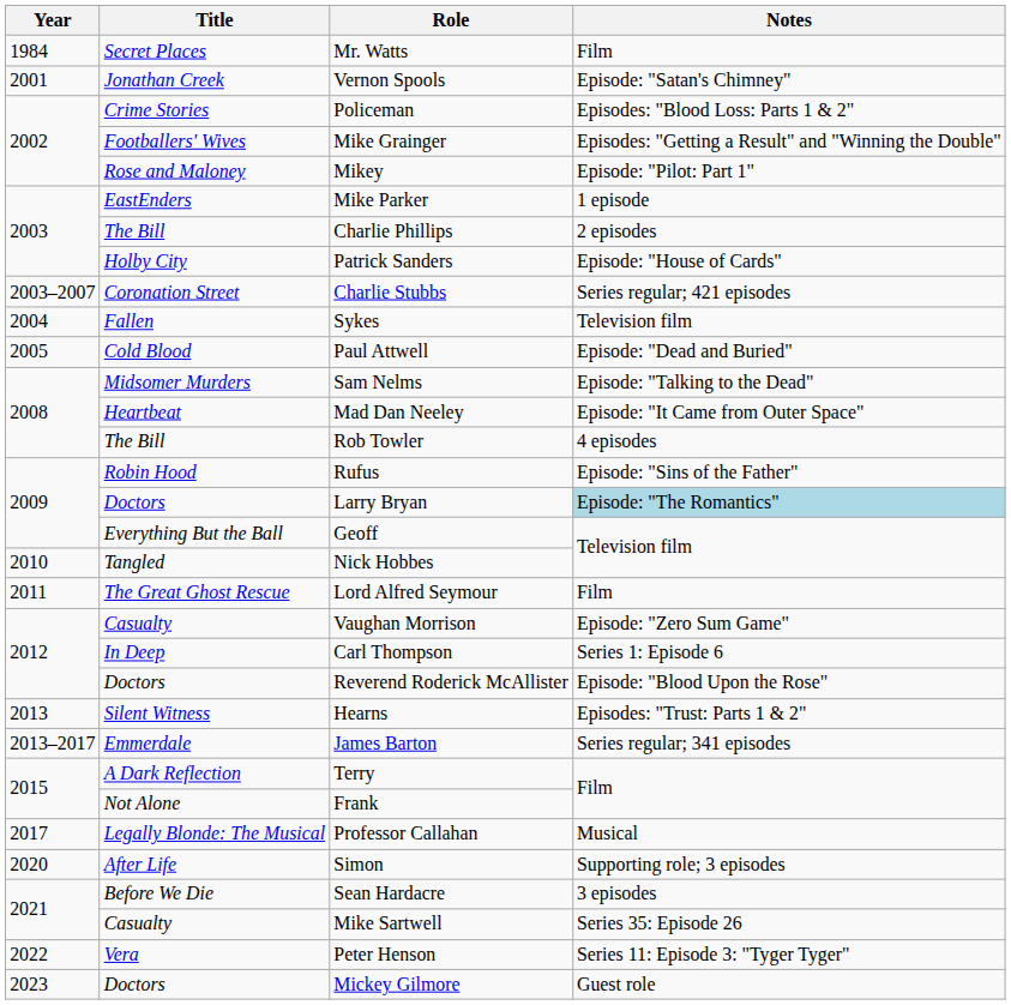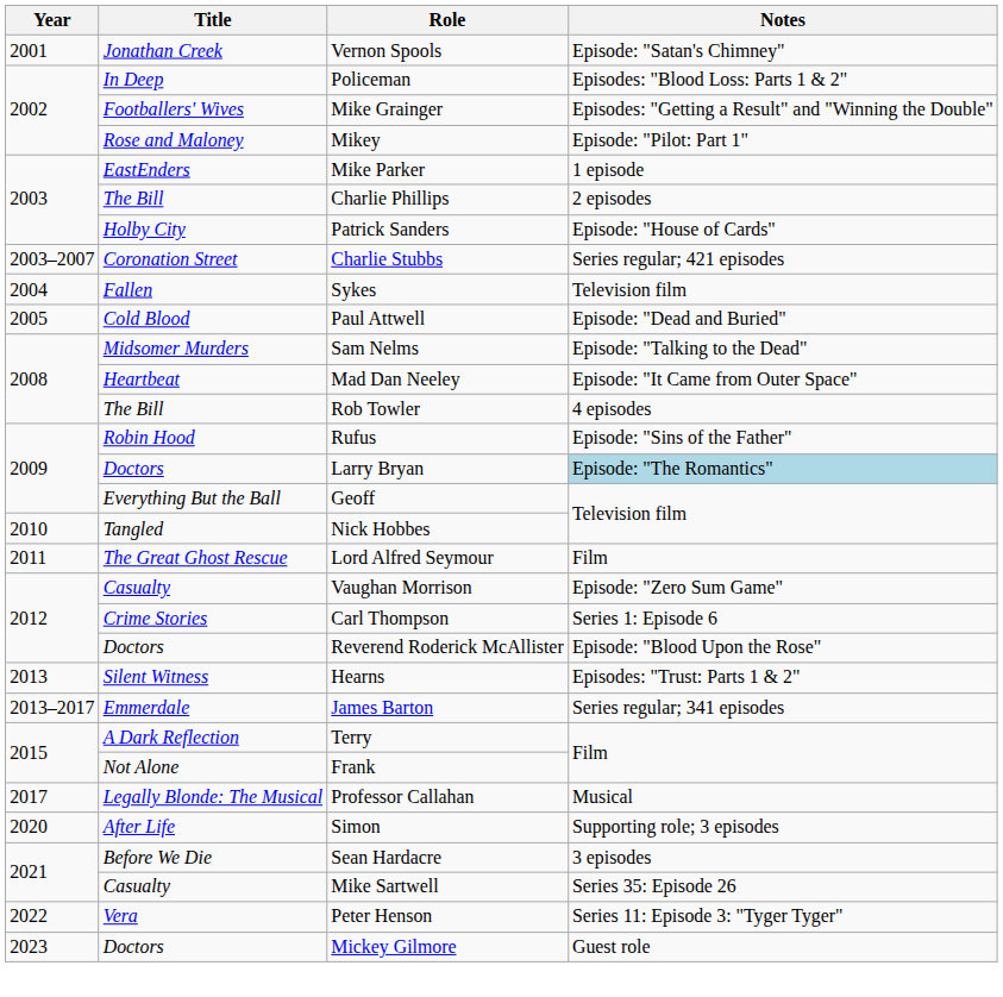 <table class="wikitable">
 <tr>
 <th>Year</th>
 <th>Title</th>
 <th>Role</th>
 <th>Notes</th>
-</tr>
-<tr>
-<td>1984</td>
-<td><em><a href='#'>Secret Places</a></em></td>
-<td>Mr. Watts</td>
-<td>Film</td>
 </tr>
 <tr>
 <td>2001</td>
 <td><em><a href='#'>Jonathan Creek</a></em></td>
 <td>Vernon Spools</td>
 <td>Episode: "Satan's Chimney"</td>
 </tr>
 <tr>
 <td rowspan="3">2002</td>
-<td><em><a href='#'>Crime Stories</a></em></td>
+<td><em><a href='#'>In Deep</a></em></td>
 <td>Policeman</td>
 <td>Episodes: "Blood Loss: Parts 1 & 2"</td>
 </tr>
 <tr>
 <td><em><a href='#'>Footballers' Wives</a></em></td>
 <td>Mike Grainger</td>
 <td>Episodes: "Getting a Result" and "Winning the Double"</td>
 </tr>
 <tr>
 <td><em><a href='#'>Rose and Maloney</a></em></td>
 <td>Mikey</td>
 <td>Episode: "Pilot: Part 1"</td>
 </tr>
 <tr>
 <td rowspan="3">2003</td>
 <td><em><a href='#'>EastEnders</a></em></td>
 <td>Mike Parker</td>
 <td>1 episode</td>
 </tr>
 <tr>
 <td><em><a href='#'>The Bill</a></em></td>
 <td>Charlie Phillips</td>
 <td>2 episodes</td>
 </tr>
 <tr>
 <td><em><a href='#'>Holby City</a></em></td>
 <td>Patrick Sanders</td>
 <td>Episode: "House of Cards"</td>
 </tr>
 <tr>
 <td>2003–2007</td>
 <td><em><a href='#'>Coronation Street</a></em></td>
 <td><a href='#'>Charlie Stubbs</a></td>
 <td>Series regular; 421 episodes</td>
 </tr>
 <tr>
 <td>2004</td>
 <td><em><a href='#'>Fallen</a></em></td>
 <td>Sykes</td>
 <td>Television film</td>
 </tr>
 <tr>
 <td>2005</td>
 <td><em><a href='#'>Cold Blood</a></em></td>
 <td>Paul Attwell</td>
 <td>Episode: "Dead and Buried"</td>
 </tr>
 <tr>
 <td rowspan="3">2008</td>
 <td><em><a href='#'>Midsomer Murders</a></em></td>
 <td>Sam Nelms</td>
 <td>Episode: "Talking to the Dead"</td>
 </tr>
 <tr>
 <td><em><a href='#'>Heartbeat</a></em></td>
 <td>Mad Dan Neeley</td>
 <td>Episode: "It Came from Outer Space"</td>
 </tr>
 <tr>
 <td><em>The Bill</em></td>
 <td>Rob Towler</td>
 <td>4 episodes</td>
 </tr>
 <tr>
 <td rowspan="3">2009</td>
 <td><em><a href='#'>Robin Hood</a></em></td>
 <td>Rufus</td>
 <td>Episode: "Sins of the Father"</td>
 </tr>
 <tr>
 <td><em><a href='#'>Doctors</a></em></td>
 <td>Larry Bryan</td>
 <td style="background: lightblue;">Episode: "The Romantics"</td>
 </tr>
 <tr>
 <td><em>Everything But the Ball</em></td>
 <td>Geoff</td>
 <td rowspan="2">Television film</td>
 </tr>
 <tr>
 <td>2010</td>
 <td><em>Tangled</em></td>
 <td>Nick Hobbes</td>
 </tr>
 <tr>
 <td>2011</td>
 <td><em><a href='#'>The Great Ghost Rescue</a></em></td>
 <td>Lord Alfred Seymour</td>
 <td>Film</td>
 </tr>
 <tr>
 <td rowspan="3">2012</td>
 <td><em><a href='#'>Casualty</a></em></td>
 <td>Vaughan Morrison</td>
 <td>Episode: "Zero Sum Game"</td>
 </tr>
 <tr>
-<td><em><a href='#'>In Deep</a></em></td>
+<td><em><a href='#'>Crime Stories</a></em></td>
 <td>Carl Thompson</td>
 <td>Series 1: Episode 6</td>
 </tr>
 <tr>
 <td><em>Doctors</em></td>
 <td>Reverend Roderick McAllister</td>
 <td>Episode: "Blood Upon the Rose"</td>
 </tr>
 <tr>
 <td>2013</td>
 <td><em><a href='#'>Silent Witness</a></em></td>
 <td>Hearns</td>
 <td>Episodes: "Trust: Parts 1 & 2"</td>
 </tr>
 <tr>
 <td>2013–2017</td>
 <td><em><a href='#'>Emmerdale</a></em></td>
 <td><a href='#'>James Barton</a></td>
 <td>Series regular; 341 episodes</td>
 </tr>
 <tr>
 <td rowspan="2">2015</td>
 <td><em><a href='#'>A Dark Reflection</a></em></td>
 <td>Terry</td>
 <td rowspan="2">Film</td>
 </tr>
 <tr>
 <td><em>Not Alone</em></td>
 <td>Frank</td>
 </tr>
 <tr>
 <td>2017</td>
 <td><em><a href='#'>Legally Blonde: The Musical</a></em></td>
 <td>Professor Callahan</td>
 <td>Musical</td>
 </tr>
 <tr>
 <td>2020</td>
 <td><em><a href='#'>After Life</a></em></td>
 <td>Simon</td>
 <td>Supporting role; 3 episodes</td>
 </tr>
 <tr>
 <td rowspan="2">2021</td>
 <td><em>Before We Die</em></td>
 <td>Sean Hardacre</td>
 <td>3 episodes</td>
 </tr>
 <tr>
 <td><em>Casualty</em></td>
 <td>Mike Sartwell</td>
 <td>Series 35: Episode 26</td>
 </tr>
 <tr>
 <td>2022</td>
 <td><em><a href='#'>Vera</a></em></td>
 <td>Peter Henson</td>
 <td>Series 11: Episode 3: "Tyger Tyger"</td>
 </tr>
 <tr>
 <td>2023</td>
 <td><em>Doctors</em></td>
 <td><a href='#'>Mickey Gilmore</a></td>
 <td>Guest role</td>
 </tr>
 </table>
